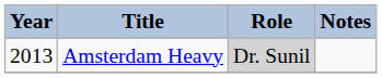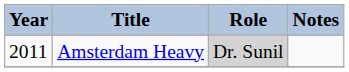 <table class="wikitable">
 <tr>
 <th style="background:#B0C4DE;">Year</th>
 <th style="background:#B0C4DE;">Title</th>
 <th style="background:#B0C4DE;">Role</th>
 <th style="background:#B0C4DE;">Notes</th>
 </tr>
 <tr>
-<td>2013</td>
+<td>2011</td>
 <td><a href='#'>Amsterdam Heavy</a></td>
 <td style="background: lightgrey;">Dr. Sunil</td>
 <td></td>
 </tr>
 <tr>
 </tr>
 </table>
